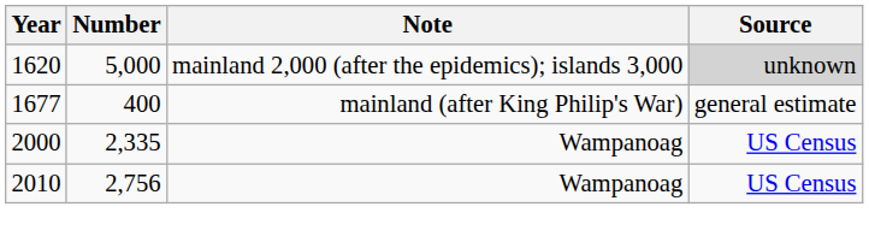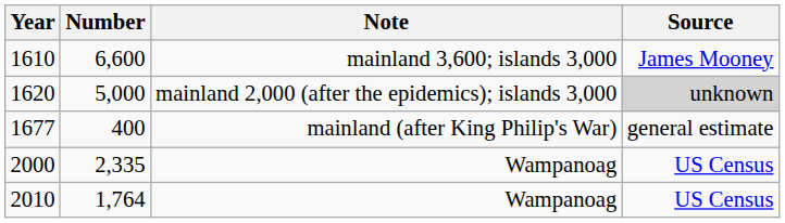 <table class="wikitable">
 <tr style="background:#efefef;">
 <th>Year</th>
 <th>Number</th>
 <th>Note</th>
 <th>Source</th>
+</tr>
+<tr style="text-align:right;">
+<td>1610</td>
+<td>6,600</td>
+<td>mainland 3,600; islands 3,000</td>
+<td><a href='#'>James Mooney</a></td>
 </tr>
 <tr style="text-align:right;">
 <td>1620</td>
 <td>5,000</td>
 <td>mainland 2,000 (after the epidemics); islands 3,000</td>
 <td style="background: lightgrey;">unknown</td>
 </tr>
 <tr style="text-align:right;">
 <td>1677</td>
 <td>400</td>
 <td>mainland (after King Philip's War)</td>
 <td>general estimate</td>
 </tr>
 <tr>
 <td style="text-align:right;">2000</td>
 <td style="text-align:right;">2,335</td>
 <td style="text-align:right;">Wampanoag</td>
 <td style="text-align:right;"><a href='#'>US Census</a></td>
 </tr>
 <tr style="text-align:right;">
 <td>2010</td>
-<td>2,756</td>
+<td>1,764</td>
 <td>Wampanoag</td>
 <td><a href='#'>US Census</a></td>
 </tr>
 </table>
